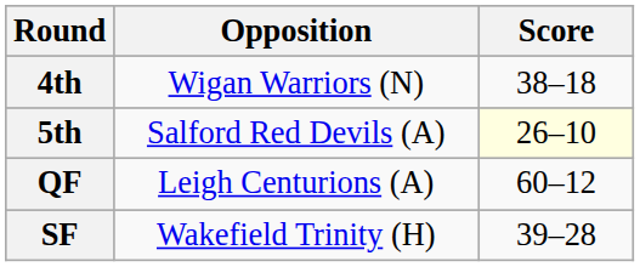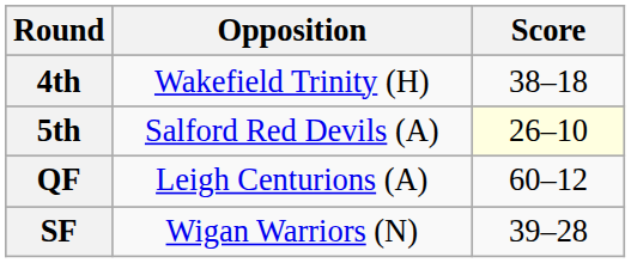 <table class="wikitable plainrowheaders" style="text-align:center;margin:0">
 <tr>
 <th scope="col" style="width:25px">Round</th>
 <th scope="col" style="width:175px">Opposition</th>
 <th scope="col" style="width:70px">Score</th>
 </tr>
 <tr>
 <th scope=row style="text-align:center">4th</th>
-<td> <a href='#'>Wigan Warriors</a> (N)</td>
+<td> <a href='#'>Wakefield Trinity</a> (H)</td>
 <td>38–18</td>
 </tr>
 <tr>
 <th scope=row style="text-align:center">5th</th>
 <td> <a href='#'>Salford Red Devils</a> (A)</td>
 <td style="background: lightyellow;">26–10</td>
 </tr>
 <tr>
 <th scope=row style="text-align:center">QF</th>
 <td> <a href='#'>Leigh Centurions</a> (A)</td>
 <td>60–12</td>
 </tr>
 <tr>
 <th scope=row style="text-align:center">SF</th>
-<td> <a href='#'>Wakefield Trinity</a> (H)</td>
+<td> <a href='#'>Wigan Warriors</a> (N)</td>
 <td>39–28</td>
 </tr>
 </table>
